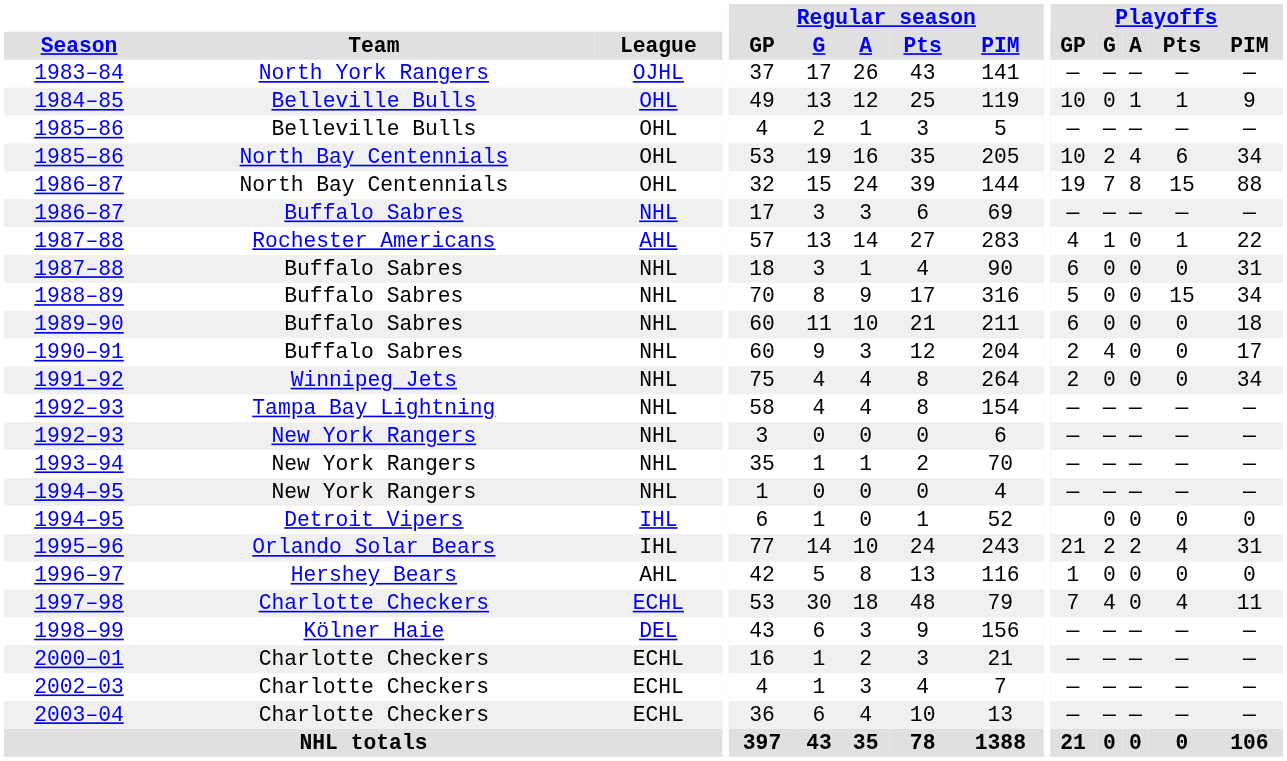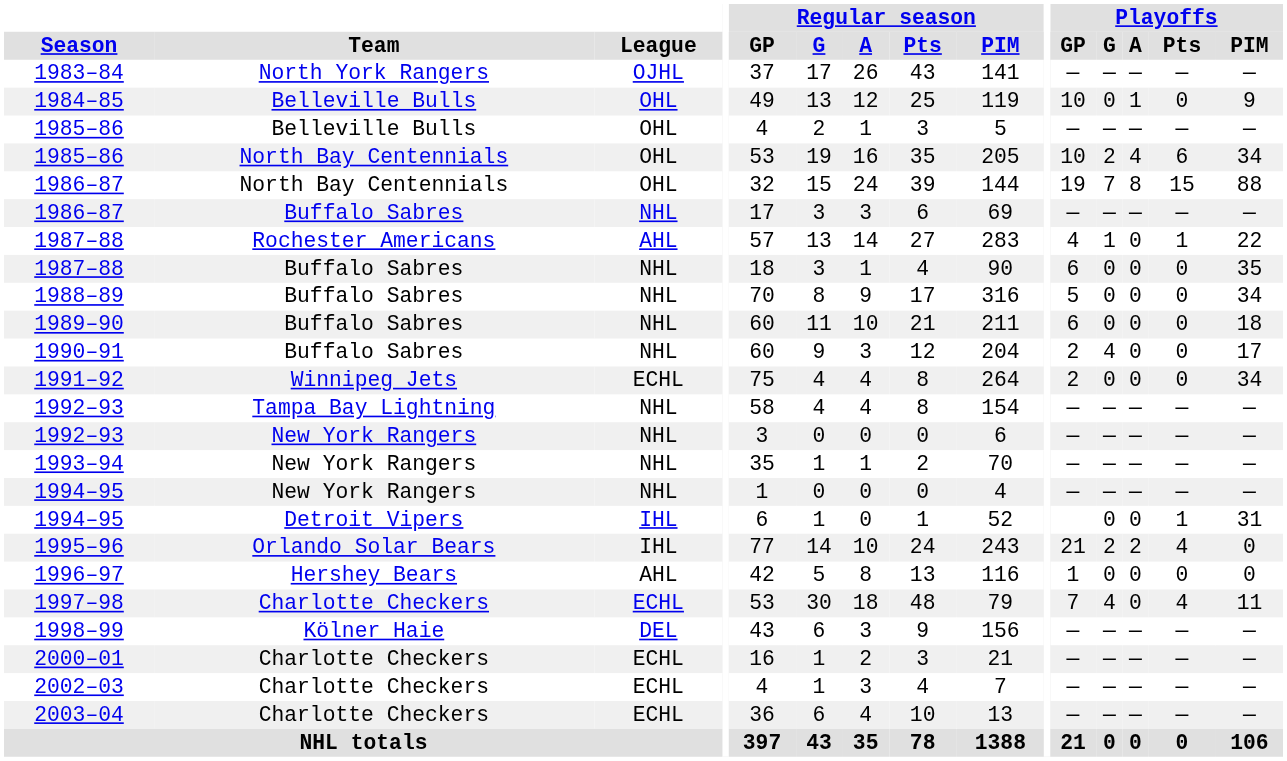 <table border="0" cellpadding="1" cellspacing="0" style="text-align:center; width:60em">
 <tr bgcolor="#e0e0e0">
 <th colspan="3" bgcolor="#ffffff"></th>
 <th rowspan="100" bgcolor="#ffffff"></th>
 <th colspan="5"><a href='#'>Regular season</a></th>
 <th rowspan="100" bgcolor="#ffffff"></th>
 <th colspan="5"><a href='#'>Playoffs</a></th>
 </tr>
 <tr bgcolor="#e0e0e0">
 <th><a href='#'>Season</a></th>
 <th>Team</th>
 <th>League</th>
 <th>GP</th>
 <th><a href='#'>G</a></th>
 <th><a href='#'>A</a></th>
 <th><a href='#'>Pts</a></th>
 <th><a href='#'>PIM</a></th>
 <th>GP</th>
 <th>G</th>
 <th>A</th>
 <th>Pts</th>
 <th>PIM</th>
 </tr>
 <tr>
 <td><a href='#'>1983–84</a></td>
 <td><a href='#'>North York Rangers</a></td>
 <td><a href='#'>OJHL</a></td>
 <td>37</td>
 <td>17</td>
 <td>26</td>
 <td>43</td>
 <td>141</td>
 <td>—</td>
 <td>—</td>
 <td>—</td>
 <td>—</td>
 <td>—</td>
 </tr>
 <tr bgcolor="#f0f0f0">
 <td><a href='#'>1984–85</a></td>
 <td><a href='#'>Belleville Bulls</a></td>
 <td><a href='#'>OHL</a></td>
 <td>49</td>
 <td>13</td>
 <td>12</td>
 <td>25</td>
 <td>119</td>
 <td>10</td>
 <td>0</td>
 <td>1</td>
-<td>1</td>
+<td>0</td>
 <td>9</td>
 </tr>
 <tr>
 <td><a href='#'>1985–86</a></td>
 <td>Belleville Bulls</td>
 <td>OHL</td>
 <td>4</td>
 <td>2</td>
 <td>1</td>
 <td>3</td>
 <td>5</td>
 <td>—</td>
 <td>—</td>
 <td>—</td>
 <td>—</td>
 <td>—</td>
 </tr>
 <tr bgcolor="#f0f0f0">
 <td><a href='#'>1985–86</a></td>
 <td><a href='#'>North Bay Centennials</a></td>
 <td>OHL</td>
 <td>53</td>
 <td>19</td>
 <td>16</td>
 <td>35</td>
 <td>205</td>
 <td>10</td>
 <td>2</td>
 <td>4</td>
 <td>6</td>
 <td>34</td>
 </tr>
 <tr>
 <td><a href='#'>1986–87</a></td>
 <td>North Bay Centennials</td>
 <td>OHL</td>
 <td>32</td>
 <td>15</td>
 <td>24</td>
 <td>39</td>
 <td>144</td>
 <td>19</td>
 <td>7</td>
 <td>8</td>
 <td>15</td>
 <td>88</td>
 </tr>
 <tr bgcolor="#f0f0f0">
 <td><a href='#'>1986–87</a></td>
 <td><a href='#'>Buffalo Sabres</a></td>
 <td><a href='#'>NHL</a></td>
 <td>17</td>
 <td>3</td>
 <td>3</td>
 <td>6</td>
 <td>69</td>
 <td>—</td>
 <td>—</td>
 <td>—</td>
 <td>—</td>
 <td>—</td>
 </tr>
 <tr>
 <td><a href='#'>1987–88</a></td>
 <td><a href='#'>Rochester Americans</a></td>
 <td><a href='#'>AHL</a></td>
 <td>57</td>
 <td>13</td>
 <td>14</td>
 <td>27</td>
 <td>283</td>
 <td>4</td>
 <td>1</td>
 <td>0</td>
 <td>1</td>
 <td>22</td>
 </tr>
 <tr bgcolor="#f0f0f0">
 <td><a href='#'>1987–88</a></td>
 <td>Buffalo Sabres</td>
 <td>NHL</td>
 <td>18</td>
 <td>3</td>
 <td>1</td>
 <td>4</td>
 <td>90</td>
 <td>6</td>
 <td>0</td>
 <td>0</td>
 <td>0</td>
-<td>31</td>
+<td>35</td>
 </tr>
 <tr>
 <td><a href='#'>1988–89</a></td>
 <td>Buffalo Sabres</td>
 <td>NHL</td>
 <td>70</td>
 <td>8</td>
 <td>9</td>
 <td>17</td>
 <td>316</td>
 <td>5</td>
 <td>0</td>
 <td>0</td>
-<td>15</td>
+<td>0</td>
 <td>34</td>
 </tr>
 <tr bgcolor="#f0f0f0">
 <td><a href='#'>1989–90</a></td>
 <td>Buffalo Sabres</td>
 <td>NHL</td>
 <td>60</td>
 <td>11</td>
 <td>10</td>
 <td>21</td>
 <td>211</td>
 <td>6</td>
 <td>0</td>
 <td>0</td>
 <td>0</td>
 <td>18</td>
 </tr>
 <tr>
 <td><a href='#'>1990–91</a></td>
 <td>Buffalo Sabres</td>
 <td>NHL</td>
 <td>60</td>
 <td>9</td>
 <td>3</td>
 <td>12</td>
 <td>204</td>
 <td>2</td>
 <td>4</td>
 <td>0</td>
 <td>0</td>
 <td>17</td>
 </tr>
 <tr bgcolor="#f0f0f0">
 <td><a href='#'>1991–92</a></td>
 <td><a href='#'>Winnipeg Jets</a></td>
-<td>NHL</td>
+<td>ECHL</td>
 <td>75</td>
 <td>4</td>
 <td>4</td>
 <td>8</td>
 <td>264</td>
 <td>2</td>
 <td>0</td>
 <td>0</td>
 <td>0</td>
 <td>34</td>
 </tr>
 <tr>
 <td><a href='#'>1992–93</a></td>
 <td><a href='#'>Tampa Bay Lightning</a></td>
 <td>NHL</td>
 <td>58</td>
 <td>4</td>
 <td>4</td>
 <td>8</td>
 <td>154</td>
 <td>—</td>
 <td>—</td>
 <td>—</td>
 <td>—</td>
 <td>—</td>
 </tr>
 <tr bgcolor="#f0f0f0">
 <td><a href='#'>1992–93</a></td>
 <td><a href='#'>New York Rangers</a></td>
 <td>NHL</td>
 <td>3</td>
 <td>0</td>
 <td>0</td>
 <td>0</td>
 <td>6</td>
 <td>—</td>
 <td>—</td>
 <td>—</td>
 <td>—</td>
 <td>—</td>
 </tr>
 <tr>
 <td><a href='#'>1993–94</a></td>
 <td>New York Rangers</td>
 <td>NHL</td>
 <td>35</td>
 <td>1</td>
 <td>1</td>
 <td>2</td>
 <td>70</td>
 <td>—</td>
 <td>—</td>
 <td>—</td>
 <td>—</td>
 <td>—</td>
 </tr>
 <tr bgcolor="#f0f0f0">
 <td><a href='#'>1994–95</a></td>
 <td>New York Rangers</td>
 <td>NHL</td>
 <td>1</td>
 <td>0</td>
 <td>0</td>
 <td>0</td>
 <td>4</td>
 <td>—</td>
 <td>—</td>
 <td>—</td>
 <td>—</td>
 <td>—</td>
 </tr>
 <tr>
 <td><a href='#'>1994–95</a></td>
 <td><a href='#'>Detroit Vipers</a></td>
 <td><a href='#'>IHL</a></td>
 <td>6</td>
 <td>1</td>
 <td>0</td>
 <td>1</td>
 <td>52</td>
 <td 1></td>
 <td>0</td>
 <td>0</td>
-<td>0</td>
-<td>0</td>
+<td>1</td>
+<td>31</td>
 </tr>
 <tr bgcolor="#f0f0f0">
 <td><a href='#'>1995–96</a></td>
 <td><a href='#'>Orlando Solar Bears</a></td>
 <td>IHL</td>
 <td>77</td>
 <td>14</td>
 <td>10</td>
 <td>24</td>
 <td>243</td>
 <td>21</td>
 <td>2</td>
 <td>2</td>
 <td>4</td>
-<td>31</td>
+<td>0</td>
 </tr>
 <tr>
 <td><a href='#'>1996–97</a></td>
 <td><a href='#'>Hershey Bears</a></td>
 <td>AHL</td>
 <td>42</td>
 <td>5</td>
 <td>8</td>
 <td>13</td>
 <td>116</td>
 <td>1</td>
 <td>0</td>
 <td>0</td>
 <td>0</td>
 <td>0</td>
 </tr>
 <tr bgcolor="#f0f0f0">
 <td><a href='#'>1997–98</a></td>
 <td><a href='#'>Charlotte Checkers</a></td>
 <td><a href='#'>ECHL</a></td>
 <td>53</td>
 <td>30</td>
 <td>18</td>
 <td>48</td>
 <td>79</td>
 <td>7</td>
 <td>4</td>
 <td>0</td>
 <td>4</td>
 <td>11</td>
 </tr>
 <tr>
 <td><a href='#'>1998–99</a></td>
 <td><a href='#'>Kölner Haie</a></td>
 <td><a href='#'>DEL</a></td>
 <td>43</td>
 <td>6</td>
 <td>3</td>
 <td>9</td>
 <td>156</td>
 <td>—</td>
 <td>—</td>
 <td>—</td>
 <td>—</td>
 <td>—</td>
 </tr>
 <tr bgcolor="#f0f0f0">
 <td><a href='#'>2000–01</a></td>
 <td>Charlotte Checkers</td>
 <td>ECHL</td>
 <td>16</td>
 <td>1</td>
 <td>2</td>
 <td>3</td>
 <td>21</td>
 <td>—</td>
 <td>—</td>
 <td>—</td>
 <td>—</td>
 <td>—</td>
 </tr>
 <tr>
 <td><a href='#'>2002–03</a></td>
 <td>Charlotte Checkers</td>
 <td>ECHL</td>
 <td>4</td>
 <td>1</td>
 <td>3</td>
 <td>4</td>
 <td>7</td>
 <td>—</td>
 <td>—</td>
 <td>—</td>
 <td>—</td>
 <td>—</td>
 </tr>
 <tr bgcolor="#f0f0f0">
 <td><a href='#'>2003–04</a></td>
 <td>Charlotte Checkers</td>
 <td>ECHL</td>
 <td>36</td>
 <td>6</td>
 <td>4</td>
 <td>10</td>
 <td>13</td>
 <td>—</td>
 <td>—</td>
 <td>—</td>
 <td>—</td>
 <td>—</td>
 </tr>
 <tr bgcolor="#e0e0e0">
 <th colspan="3">NHL totals</th>
 <th>397</th>
 <th>43</th>
 <th>35</th>
 <th>78</th>
 <th>1388</th>
 <th>21</th>
 <th>0</th>
 <th>0</th>
 <th>0</th>
 <th>106</th>
 </tr>
 </table>
